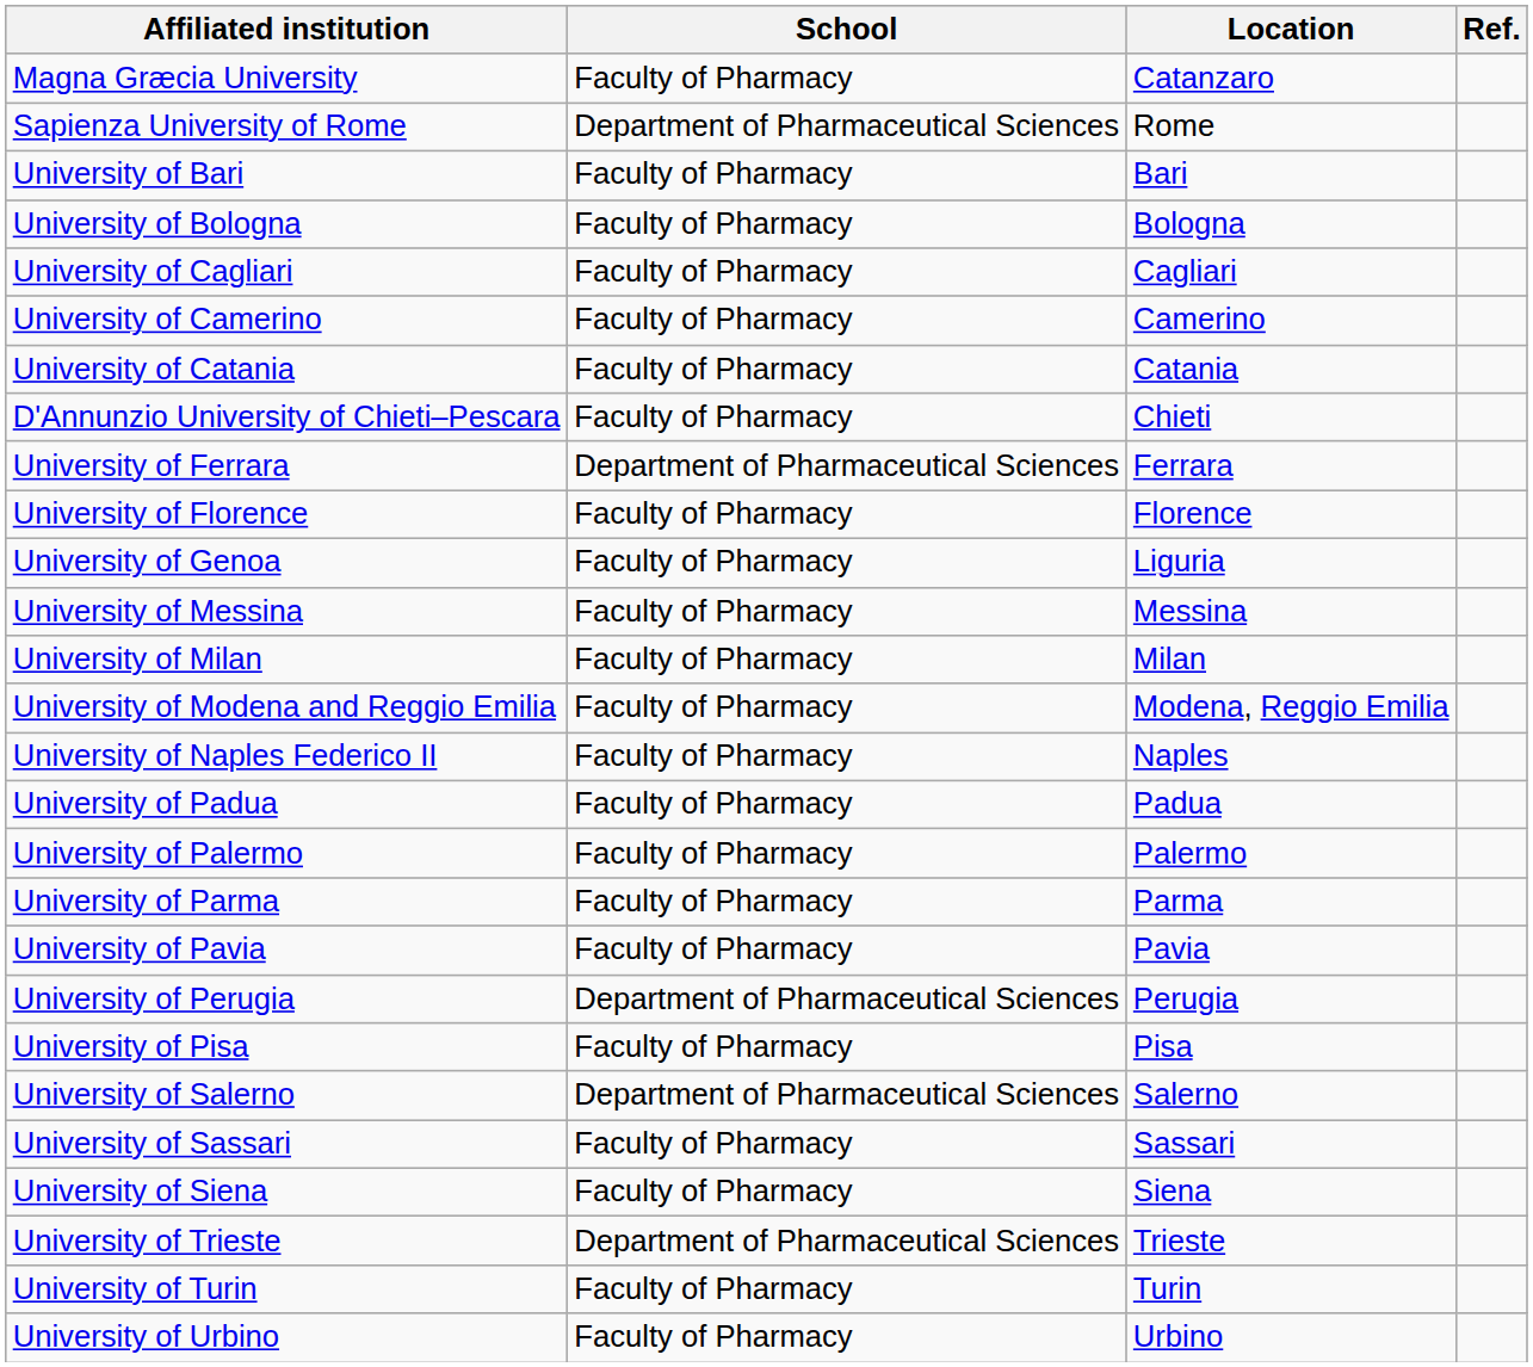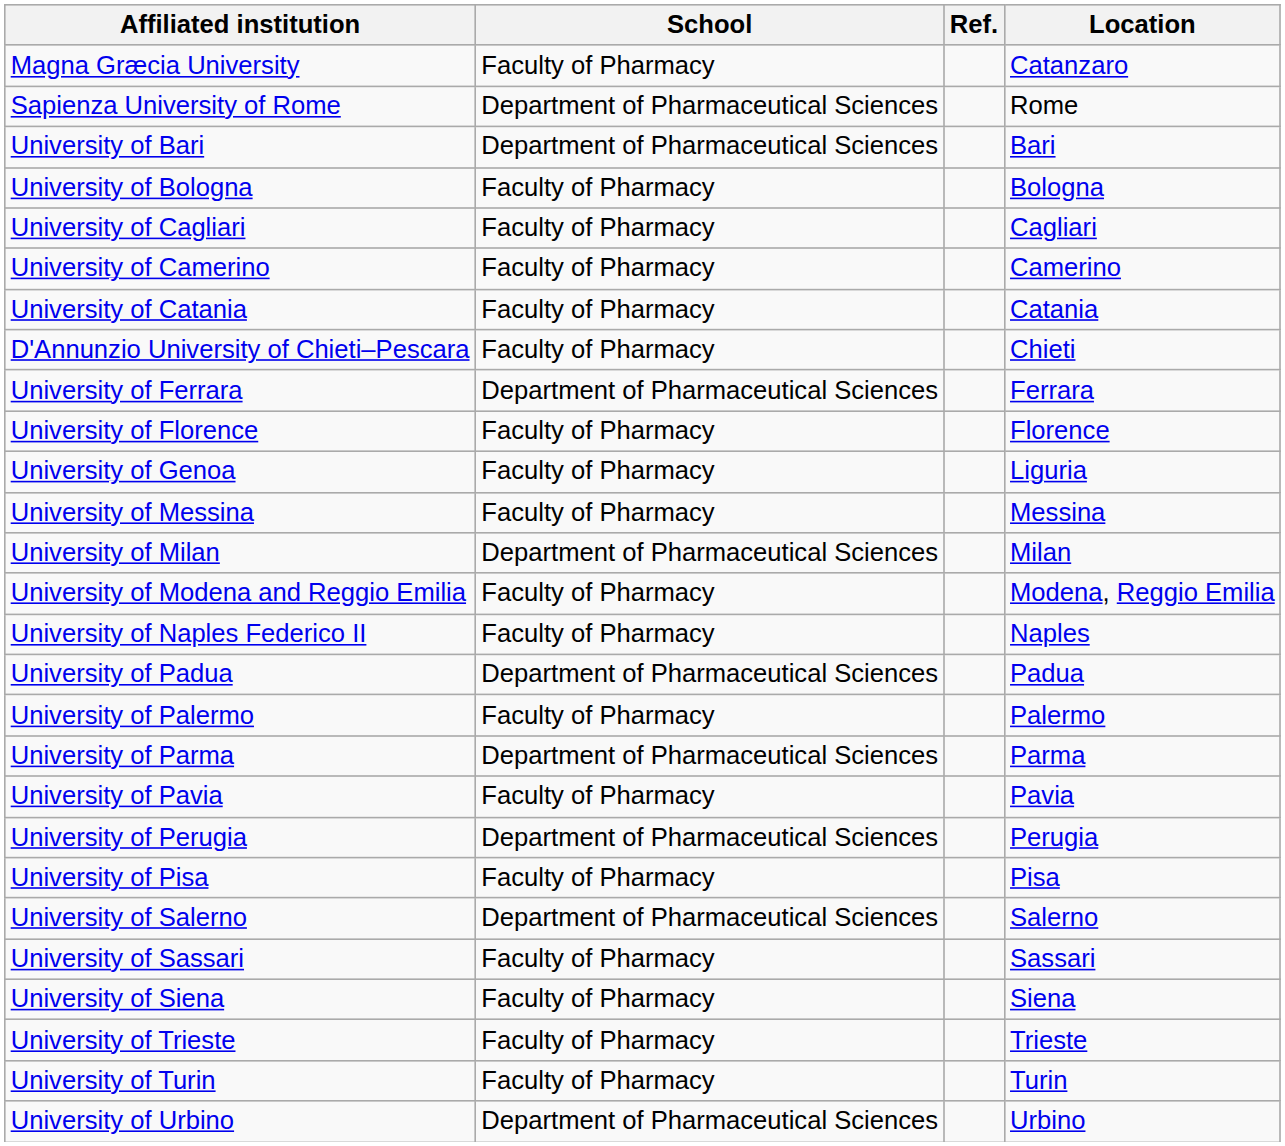 <table class="wikitable sortable">
 <tr>
 <th>Affiliated institution</th>
 <th>School</th>
+<th>Ref.</th>
 <th>Location</th>
-<th>Ref.</th>
 </tr>
 <tr>
 <td><a href='#'>Magna Græcia University</a></td>
 <td>Faculty of Pharmacy</td>
+<td></td>
 <td><a href='#'>Catanzaro</a></td>
-<td></td>
 </tr>
 <tr>
 <td><a href='#'>Sapienza University of Rome</a></td>
 <td>Department of Pharmaceutical Sciences</td>
+<td></td>
 <td>Rome</td>
-<td></td>
 </tr>
 <tr>
 <td><a href='#'>University of Bari</a></td>
-<td>Faculty of Pharmacy</td>
+<td>Department of Pharmaceutical Sciences</td>
+<td></td>
 <td><a href='#'>Bari</a></td>
-<td></td>
 </tr>
 <tr>
 <td><a href='#'>University of Bologna</a></td>
 <td>Faculty of Pharmacy</td>
+<td></td>
 <td><a href='#'>Bologna</a></td>
-<td></td>
 </tr>
 <tr>
 <td><a href='#'>University of Cagliari</a></td>
 <td>Faculty of Pharmacy</td>
+<td></td>
 <td><a href='#'>Cagliari</a></td>
-<td></td>
 </tr>
 <tr>
 <td><a href='#'>University of Camerino</a></td>
 <td>Faculty of Pharmacy</td>
+<td></td>
 <td><a href='#'>Camerino</a></td>
-<td></td>
 </tr>
 <tr>
 <td><a href='#'>University of Catania</a></td>
 <td>Faculty of Pharmacy</td>
+<td></td>
 <td><a href='#'>Catania</a></td>
-<td></td>
 </tr>
 <tr>
 <td><a href='#'>D'Annunzio University of Chieti–Pescara</a></td>
 <td>Faculty of Pharmacy</td>
+<td></td>
 <td><a href='#'>Chieti</a></td>
-<td></td>
 </tr>
 <tr>
 <td><a href='#'>University of Ferrara</a></td>
 <td>Department of Pharmaceutical Sciences</td>
+<td></td>
 <td><a href='#'>Ferrara</a></td>
-<td></td>
 </tr>
 <tr>
 <td><a href='#'>University of Florence</a></td>
 <td>Faculty of Pharmacy</td>
+<td></td>
 <td><a href='#'>Florence</a></td>
-<td></td>
 </tr>
 <tr>
 <td><a href='#'>University of Genoa</a></td>
 <td>Faculty of Pharmacy</td>
+<td></td>
 <td><a href='#'>Liguria</a></td>
-<td></td>
 </tr>
 <tr>
 <td><a href='#'>University of Messina</a></td>
 <td>Faculty of Pharmacy</td>
+<td></td>
 <td><a href='#'>Messina</a></td>
-<td></td>
 </tr>
 <tr>
 <td><a href='#'>University of Milan</a></td>
-<td>Faculty of Pharmacy</td>
+<td>Department of Pharmaceutical Sciences</td>
+<td></td>
 <td><a href='#'>Milan</a></td>
-<td></td>
 </tr>
 <tr>
 <td><a href='#'>University of Modena and Reggio Emilia</a></td>
 <td>Faculty of Pharmacy</td>
+<td></td>
 <td><a href='#'>Modena</a>, <a href='#'>Reggio Emilia</a></td>
-<td></td>
 </tr>
 <tr>
 <td><a href='#'>University of Naples Federico II</a></td>
 <td>Faculty of Pharmacy</td>
+<td></td>
 <td><a href='#'>Naples</a></td>
-<td></td>
 </tr>
 <tr>
 <td><a href='#'>University of Padua</a></td>
-<td>Faculty of Pharmacy</td>
+<td>Department of Pharmaceutical Sciences</td>
+<td></td>
 <td><a href='#'>Padua</a></td>
-<td></td>
 </tr>
 <tr>
 <td><a href='#'>University of Palermo</a></td>
 <td>Faculty of Pharmacy</td>
+<td></td>
 <td><a href='#'>Palermo</a></td>
-<td></td>
 </tr>
 <tr>
 <td><a href='#'>University of Parma</a></td>
-<td>Faculty of Pharmacy</td>
+<td>Department of Pharmaceutical Sciences</td>
+<td></td>
 <td><a href='#'>Parma</a></td>
-<td></td>
 </tr>
 <tr>
 <td><a href='#'>University of Pavia</a></td>
 <td>Faculty of Pharmacy</td>
+<td></td>
 <td><a href='#'>Pavia</a></td>
-<td></td>
 </tr>
 <tr>
 <td><a href='#'>University of Perugia</a></td>
 <td>Department of Pharmaceutical Sciences</td>
+<td></td>
 <td><a href='#'>Perugia</a></td>
-<td></td>
 </tr>
 <tr>
 <td><a href='#'>University of Pisa</a></td>
 <td>Faculty of Pharmacy</td>
+<td></td>
 <td><a href='#'>Pisa</a></td>
-<td></td>
 </tr>
 <tr>
 <td><a href='#'>University of Salerno</a></td>
 <td>Department of Pharmaceutical Sciences</td>
+<td></td>
 <td><a href='#'>Salerno</a></td>
-<td></td>
 </tr>
 <tr>
 <td><a href='#'>University of Sassari</a></td>
 <td>Faculty of Pharmacy</td>
+<td></td>
 <td><a href='#'>Sassari</a></td>
-<td></td>
 </tr>
 <tr>
 <td><a href='#'>University of Siena</a></td>
 <td>Faculty of Pharmacy</td>
+<td></td>
 <td><a href='#'>Siena</a></td>
-<td></td>
 </tr>
 <tr>
 <td><a href='#'>University of Trieste</a></td>
-<td>Department of Pharmaceutical Sciences</td>
+<td>Faculty of Pharmacy</td>
+<td></td>
 <td><a href='#'>Trieste</a></td>
-<td></td>
 </tr>
 <tr>
 <td><a href='#'>University of Turin</a></td>
 <td>Faculty of Pharmacy</td>
+<td></td>
 <td><a href='#'>Turin</a></td>
-<td></td>
 </tr>
 <tr>
 <td><a href='#'>University of Urbino</a></td>
-<td>Faculty of Pharmacy</td>
+<td>Department of Pharmaceutical Sciences</td>
+<td></td>
 <td><a href='#'>Urbino</a></td>
-<td></td>
 </tr>
 </table>
